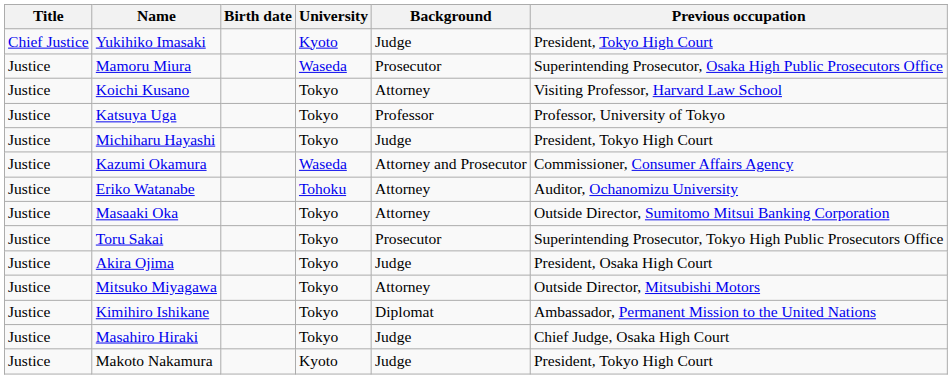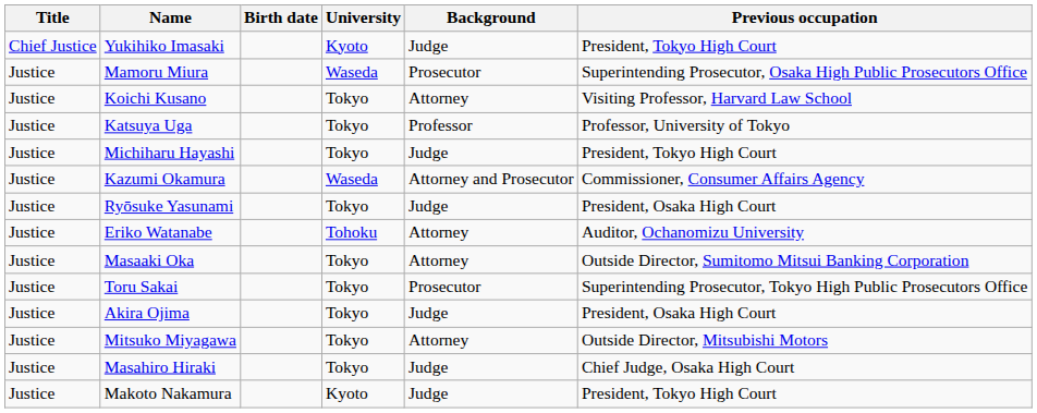 <table class="wikitable">
 <tr>
 <th><strong>Title</strong></th>
 <th><strong>Name</strong></th>
 <th><strong>Birth date</strong></th>
 <th><strong>University</strong></th>
 <th><strong>Background</strong></th>
 <th><strong>Previous occupation</strong></th>
 </tr>
 <tr>
 <td><a href='#'>Chief Justice</a></td>
 <td><a href='#'>Yukihiko Imasaki</a></td>
 <td></td>
 <td><a href='#'>Kyoto</a></td>
 <td>Judge</td>
 <td>President, <a href='#'>Tokyo High Court</a></td>
 </tr>
 <tr>
 <td>Justice</td>
 <td><a href='#'>Mamoru Miura</a></td>
 <td></td>
 <td><a href='#'>Waseda</a></td>
 <td>Prosecutor</td>
 <td>Superintending Prosecutor, <a href='#'>Osaka High Public Prosecutors Office</a></td>
 </tr>
 <tr>
 <td>Justice</td>
 <td><a href='#'>Koichi Kusano</a></td>
 <td></td>
 <td>Tokyo</td>
 <td>Attorney</td>
 <td>Visiting Professor, <a href='#'>Harvard Law School</a></td>
 </tr>
 <tr>
 <td>Justice</td>
 <td><a href='#'>Katsuya Uga</a></td>
 <td></td>
 <td>Tokyo</td>
 <td>Professor</td>
 <td>Professor, University of Tokyo</td>
 </tr>
 <tr>
 <td>Justice</td>
 <td><a href='#'>Michiharu Hayashi</a></td>
 <td></td>
 <td>Tokyo</td>
 <td>Judge</td>
 <td>President, Tokyo High Court</td>
 </tr>
 <tr>
 <td>Justice</td>
 <td><a href='#'>Kazumi Okamura</a></td>
 <td></td>
 <td><a href='#'>Waseda</a></td>
 <td>Attorney and Prosecutor</td>
 <td>Commissioner, <a href='#'>Consumer Affairs Agency</a></td>
 </tr>
 <tr>
 <td>Justice</td>
+<td><a href='#'>Ryōsuke Yasunami</a></td>
+<td></td>
+<td>Tokyo</td>
+<td>Judge</td>
+<td>President, Osaka High Court</td>
+</tr>
+<tr>
+<td>Justice</td>
 <td><a href='#'>Eriko Watanabe</a></td>
 <td></td>
 <td><a href='#'>Tohoku</a></td>
 <td>Attorney</td>
 <td>Auditor, <a href='#'>Ochanomizu University</a></td>
 </tr>
 <tr>
 <td>Justice</td>
 <td><a href='#'>Masaaki Oka</a></td>
 <td></td>
 <td>Tokyo</td>
 <td>Attorney</td>
 <td>Outside Director, <a href='#'>Sumitomo Mitsui Banking Corporation</a></td>
 </tr>
 <tr>
 <td>Justice</td>
 <td><a href='#'>Toru Sakai</a></td>
 <td></td>
 <td>Tokyo</td>
 <td>Prosecutor</td>
 <td>Superintending Prosecutor, Tokyo High Public Prosecutors Office</td>
 </tr>
 <tr>
 <td>Justice</td>
 <td><a href='#'>Akira Ojima</a></td>
 <td></td>
 <td>Tokyo</td>
 <td>Judge</td>
 <td>President, Osaka High Court</td>
 </tr>
 <tr>
 <td>Justice</td>
 <td><a href='#'>Mitsuko Miyagawa</a></td>
 <td></td>
 <td>Tokyo</td>
 <td>Attorney</td>
 <td>Outside Director, <a href='#'>Mitsubishi Motors</a></td>
 </tr>
 <tr>
 <td>Justice</td>
-<td><a href='#'>Kimihiro Ishikane</a></td>
-<td></td>
-<td>Tokyo</td>
-<td>Diplomat</td>
-<td>Ambassador, <a href='#'>Permanent Mission to the United Nations</a></td>
-</tr>
-<tr>
-<td>Justice</td>
 <td><a href='#'>Masahiro Hiraki</a></td>
 <td></td>
 <td>Tokyo</td>
 <td>Judge</td>
 <td>Chief Judge, Osaka High Court</td>
 </tr>
 <tr>
 <td>Justice</td>
 <td>Makoto Nakamura</td>
 <td></td>
 <td>Kyoto</td>
 <td>Judge</td>
 <td>President, Tokyo High Court</td>
 </tr>
 </table>
